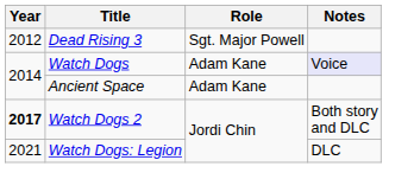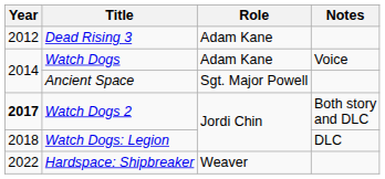 <table class="wikitable sortable">
 <tr>
 <th>Year</th>
 <th>Title</th>
 <th>Role</th>
 <th class="unsortable">Notes</th>
 </tr>
 <tr>
 <td>2012</td>
 <td><em><a href='#'>Dead Rising 3</a></em></td>
-<td>Sgt. Major Powell</td>
+<td>Adam Kane</td>
 <td></td>
 </tr>
 <tr>
 <td rowspan="2">2014</td>
 <td><em><a href='#'>Watch Dogs</a></em></td>
 <td>Adam Kane</td>
-<td style="background: lavender;">Voice</td>
+<td>Voice</td>
 </tr>
 <tr>
 <td><em>Ancient Space</em></td>
-<td>Adam Kane</td>
+<td>Sgt. Major Powell</td>
 <td></td>
 </tr>
 <tr>
 <td><strong>2017</strong></td>
 <td><em><a href='#'>Watch Dogs 2</a></em></td>
 <td rowspan="2">Jordi Chin</td>
 <td>Both story<br>and DLC</td>
 </tr>
 <tr>
-<td>2021</td>
+<td>2018</td>
 <td><em><a href='#'>Watch Dogs: Legion</a></em></td>
 <td>DLC</td>
 </tr>
+<tr>
+<td>2022</td>
+<td><em><a href='#'>Hardspace: Shipbreaker</a></em></td>
+<td>Weaver</td>
+<td></td>
+</tr>
 </table>
